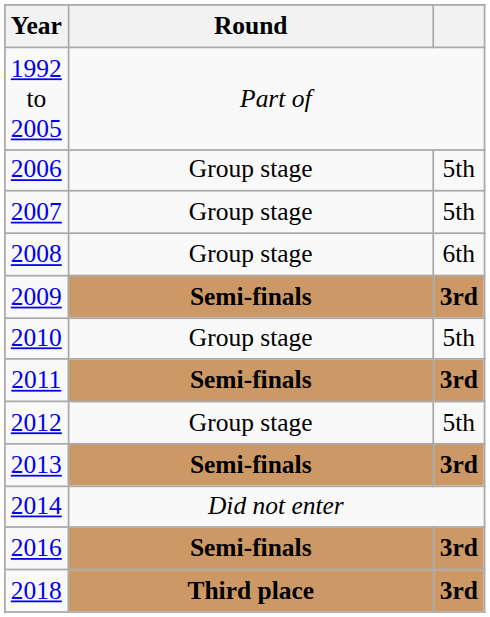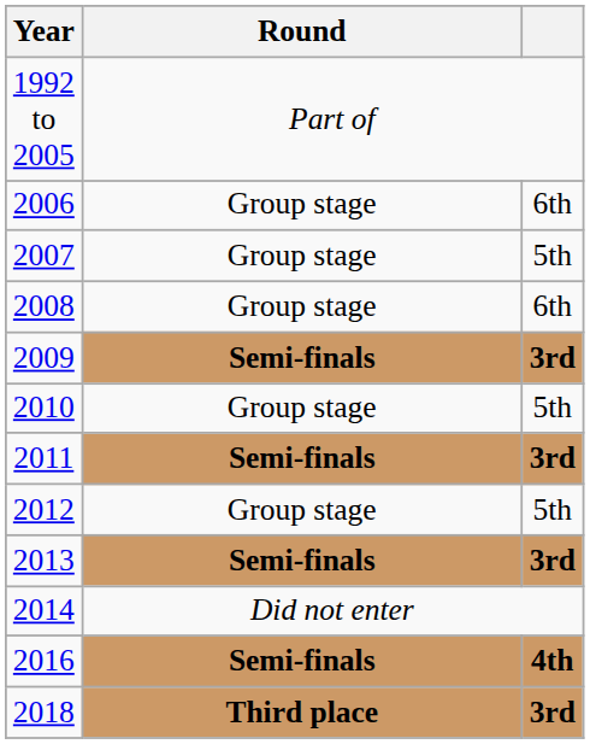 <table class="wikitable" style="text-align: center; font-size:90%">
 <tr>
 <th>Year</th>
 <th style="width:200px">Round</th>
 <th></th>
 </tr>
 <tr>
 <td><a href='#'>1992</a><br>to<br><a href='#'>2005</a></td>
 <td colspan="2"><em>Part of </em></td>
 </tr>
 <tr>
 <td><a href='#'>2006</a></td>
 <td>Group stage</td>
-<td>5th</td>
+<td>6th</td>
 </tr>
 <tr>
 <td><a href='#'>2007</a></td>
 <td>Group stage</td>
 <td>5th</td>
 </tr>
 <tr>
 <td><a href='#'>2008</a></td>
 <td>Group stage</td>
 <td>6th</td>
 </tr>
 <tr>
 <td><a href='#'>2009</a></td>
 <td bgcolor="cc9966"><strong>Semi-finals</strong></td>
 <td bgcolor="cc9966"><strong>3rd</strong></td>
 </tr>
 <tr>
 <td><a href='#'>2010</a></td>
 <td>Group stage</td>
 <td>5th</td>
 </tr>
 <tr>
 <td><a href='#'>2011</a></td>
 <td bgcolor="cc9966"><strong>Semi-finals</strong></td>
 <td bgcolor="cc9966"><strong>3rd</strong></td>
 </tr>
 <tr>
 <td><a href='#'>2012</a></td>
 <td>Group stage</td>
 <td>5th</td>
 </tr>
 <tr>
 <td><a href='#'>2013</a></td>
 <td bgcolor="cc9966"><strong>Semi-finals</strong></td>
 <td bgcolor="cc9966"><strong>3rd</strong></td>
 </tr>
 <tr>
 <td><a href='#'>2014</a></td>
 <td colspan="2"><em>Did not enter</em></td>
 </tr>
 <tr>
 <td><a href='#'>2016</a></td>
 <td bgcolor="cc9966"><strong>Semi-finals</strong></td>
-<td bgcolor="cc9966"><strong>3rd</strong></td>
+<td bgcolor="cc9966"><strong>4th</strong></td>
 </tr>
 <tr>
 <td><a href='#'>2018</a></td>
 <td bgcolor="cc9966"><strong>Third place</strong></td>
 <td bgcolor="cc9966"><strong>3rd</strong></td>
 </tr>
 </table>
